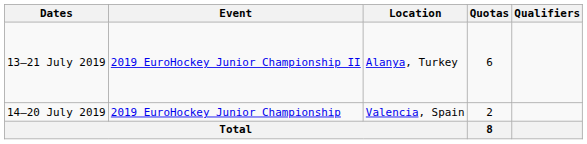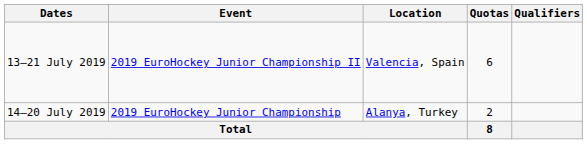 <table class="wikitable">
 <tr>
 <th>Dates</th>
 <th>Event</th>
 <th>Location</th>
 <th>Quotas</th>
 <th>Qualifiers</th>
 </tr>
 <tr>
 <td>13–21 July 2019</td>
 <td><a href='#'>2019 EuroHockey Junior Championship II</a></td>
-<td><a href='#'>Alanya</a>, Turkey</td>
+<td><a href='#'>Valencia</a>, Spain</td>
 <td align=center>6</td>
 <td><br><br><br><br><br><s></s><br></td>
 </tr>
 <tr>
 <td>14–20 July 2019</td>
 <td><a href='#'>2019 EuroHockey Junior Championship</a></td>
-<td><a href='#'>Valencia</a>, Spain</td>
+<td><a href='#'>Alanya</a>, Turkey</td>
 <td align=center>2</td>
 <td><br></td>
 </tr>
 <tr>
 <th colspan=3>Total</th>
 <th>8</th>
 <th></th>
 </tr>
 </table>
